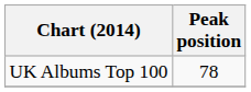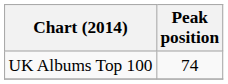 <table class="wikitable" style="text-align:center;">
 <tr>
 <th>Chart (2014)</th>
 <th>Peak<br>position</th>
 </tr>
 <tr>
 <td>UK Albums Top 100</td>
-<td>78</td>
+<td>74</td>
 </tr>
 <tr>
 </tr>
 </table>
